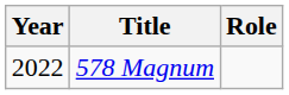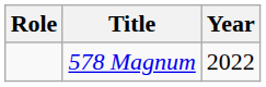 <table class="wikitable sortable">
 <tr>
+<th>Role</th>
+<th>Title</th>
 <th>Year</th>
-<th>Title</th>
-<th>Role</th>
 </tr>
 <tr>
+<td></td>
+<td><em><a href='#'>578 Magnum</a></em></td>
 <td>2022</td>
-<td><em><a href='#'>578 Magnum</a></em></td>
-<td></td>
 </tr>
 </table>
